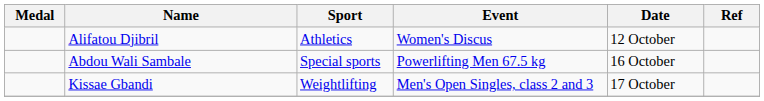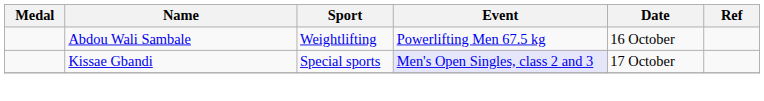 <table class="wikitable sortable" style="font-size:100%">
 <tr>
 <th width="60">Medal</th>
 <th width="250">Name</th>
 <th width="100">Sport</th>
 <th width="230">Event</th>
 <th width="100">Date</th>
 <th width="55">Ref</th>
 </tr>
 <tr>
 <td></td>
-<td><a href='#'>Alifatou Djibril</a></td>
-<td><a href='#'>Athletics</a></td>
-<td><a href='#'>Women's Discus</a></td>
-<td>12 October</td>
-<td></td>
-</tr>
-<tr>
-<td></td>
 <td><a href='#'>Abdou Wali Sambale</a></td>
-<td><a href='#'>Special sports</a></td>
+<td><a href='#'>Weightlifting</a></td>
 <td><a href='#'>Powerlifting Men 67.5 kg</a></td>
 <td>16 October</td>
 <td></td>
 </tr>
 <tr>
 <td></td>
 <td><a href='#'>Kissae Gbandi</a></td>
-<td><a href='#'>Weightlifting</a></td>
-<td><a href='#'>Men's Open Singles, class 2 and 3</a></td>
+<td><a href='#'>Special sports</a></td>
+<td style="background: lavender;"><a href='#'>Men's Open Singles, class 2 and 3</a></td>
 <td>17 October</td>
 <td></td>
 </tr>
 <tr>
 </tr>
 </table>
